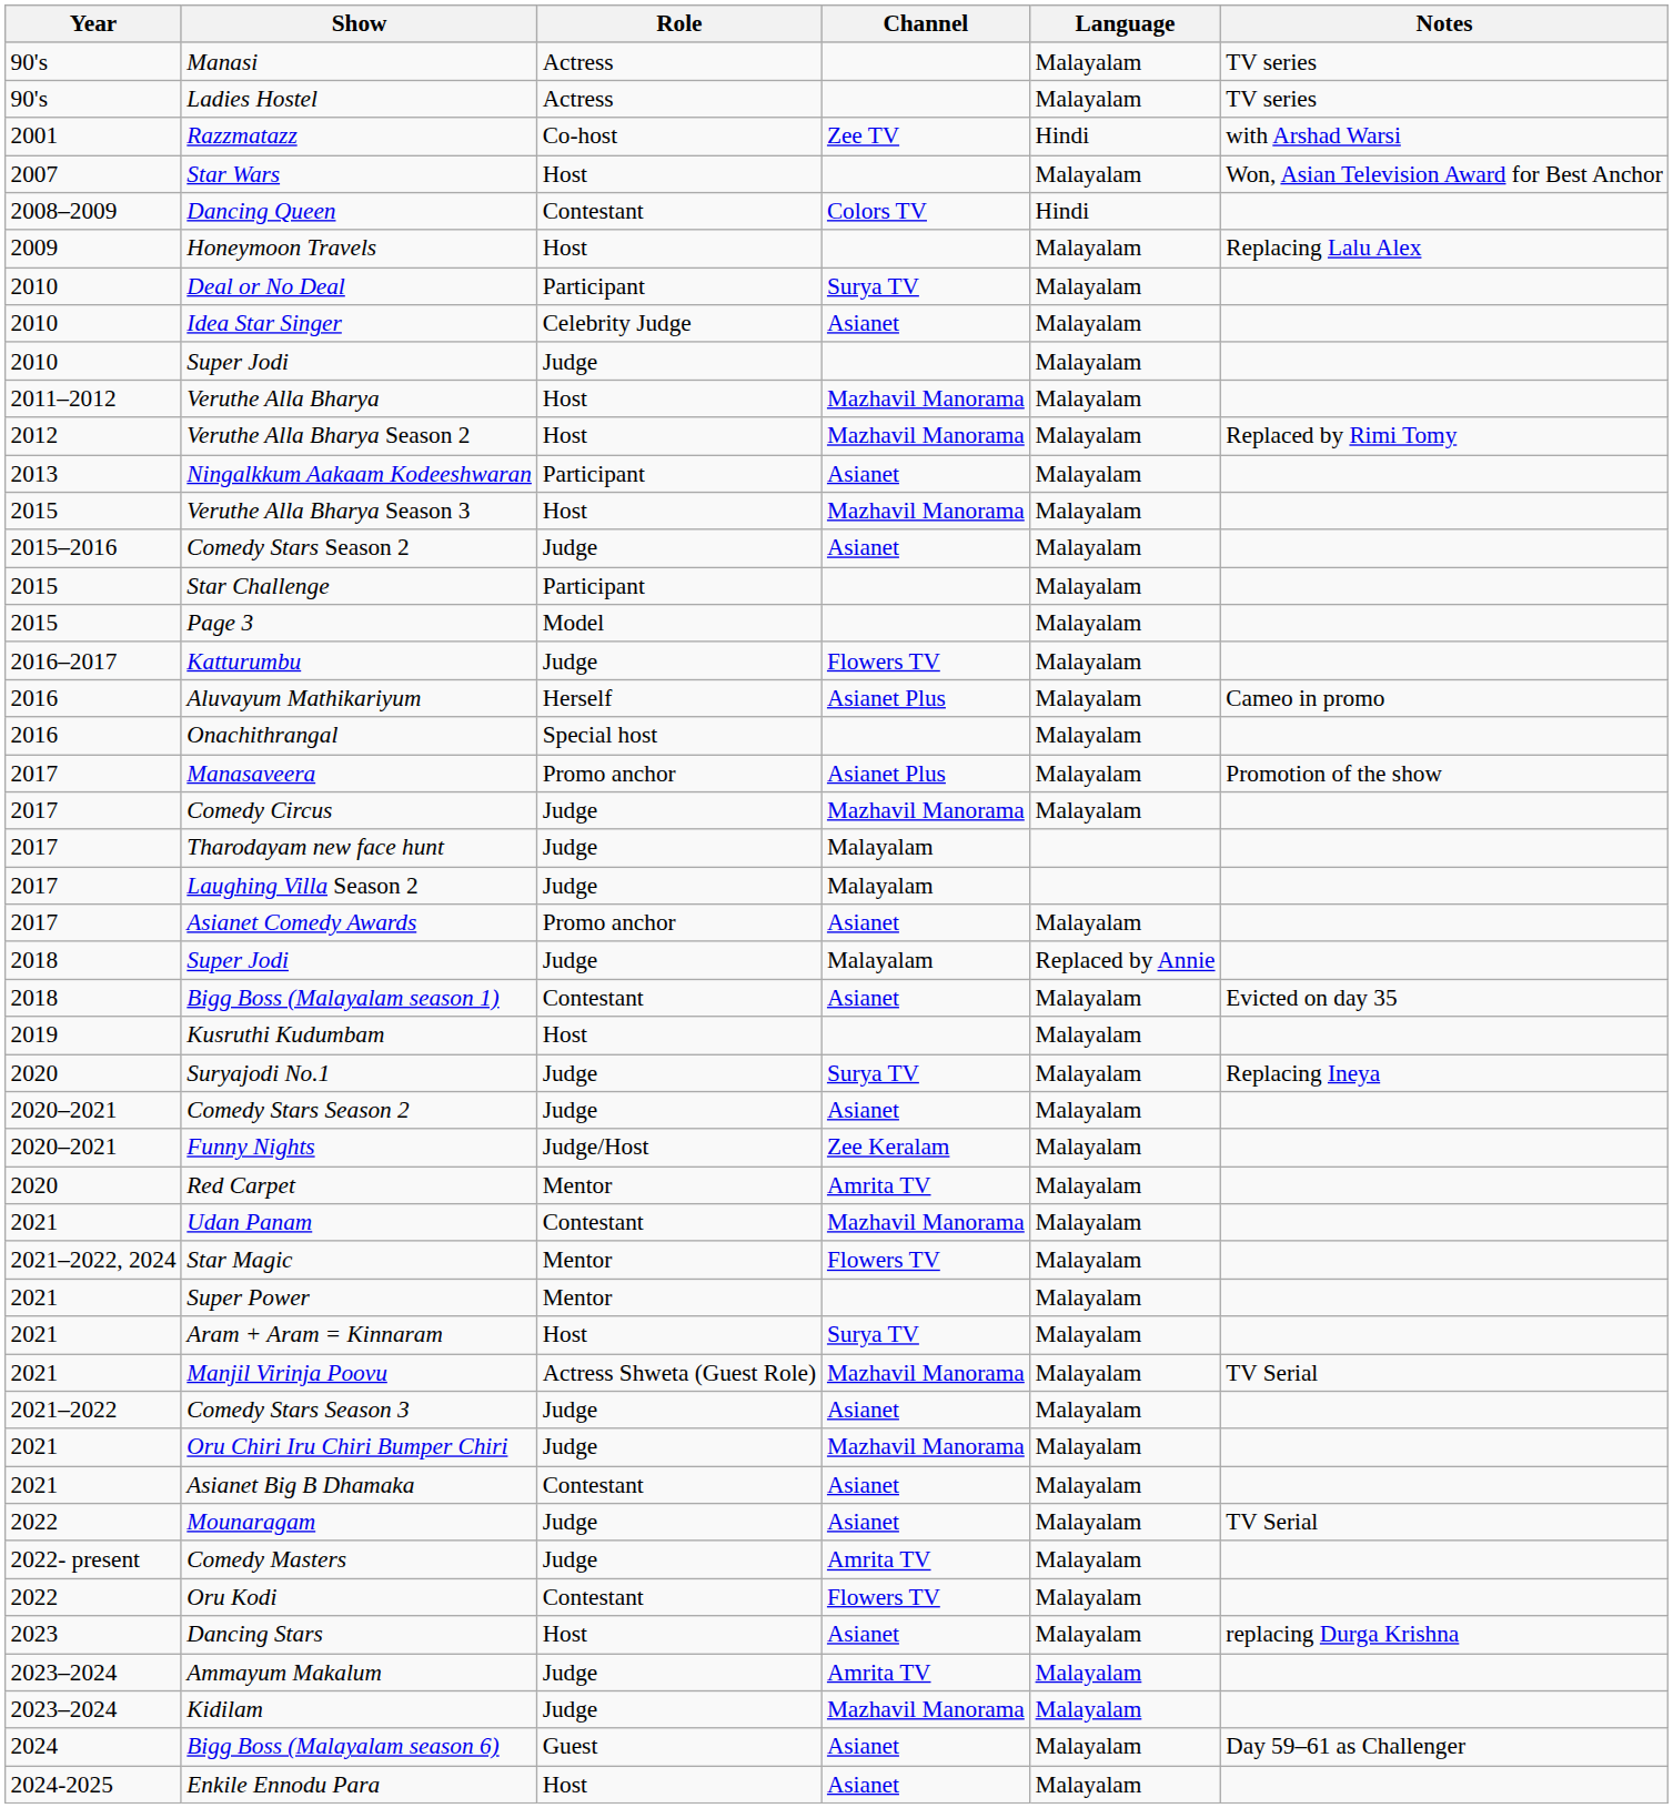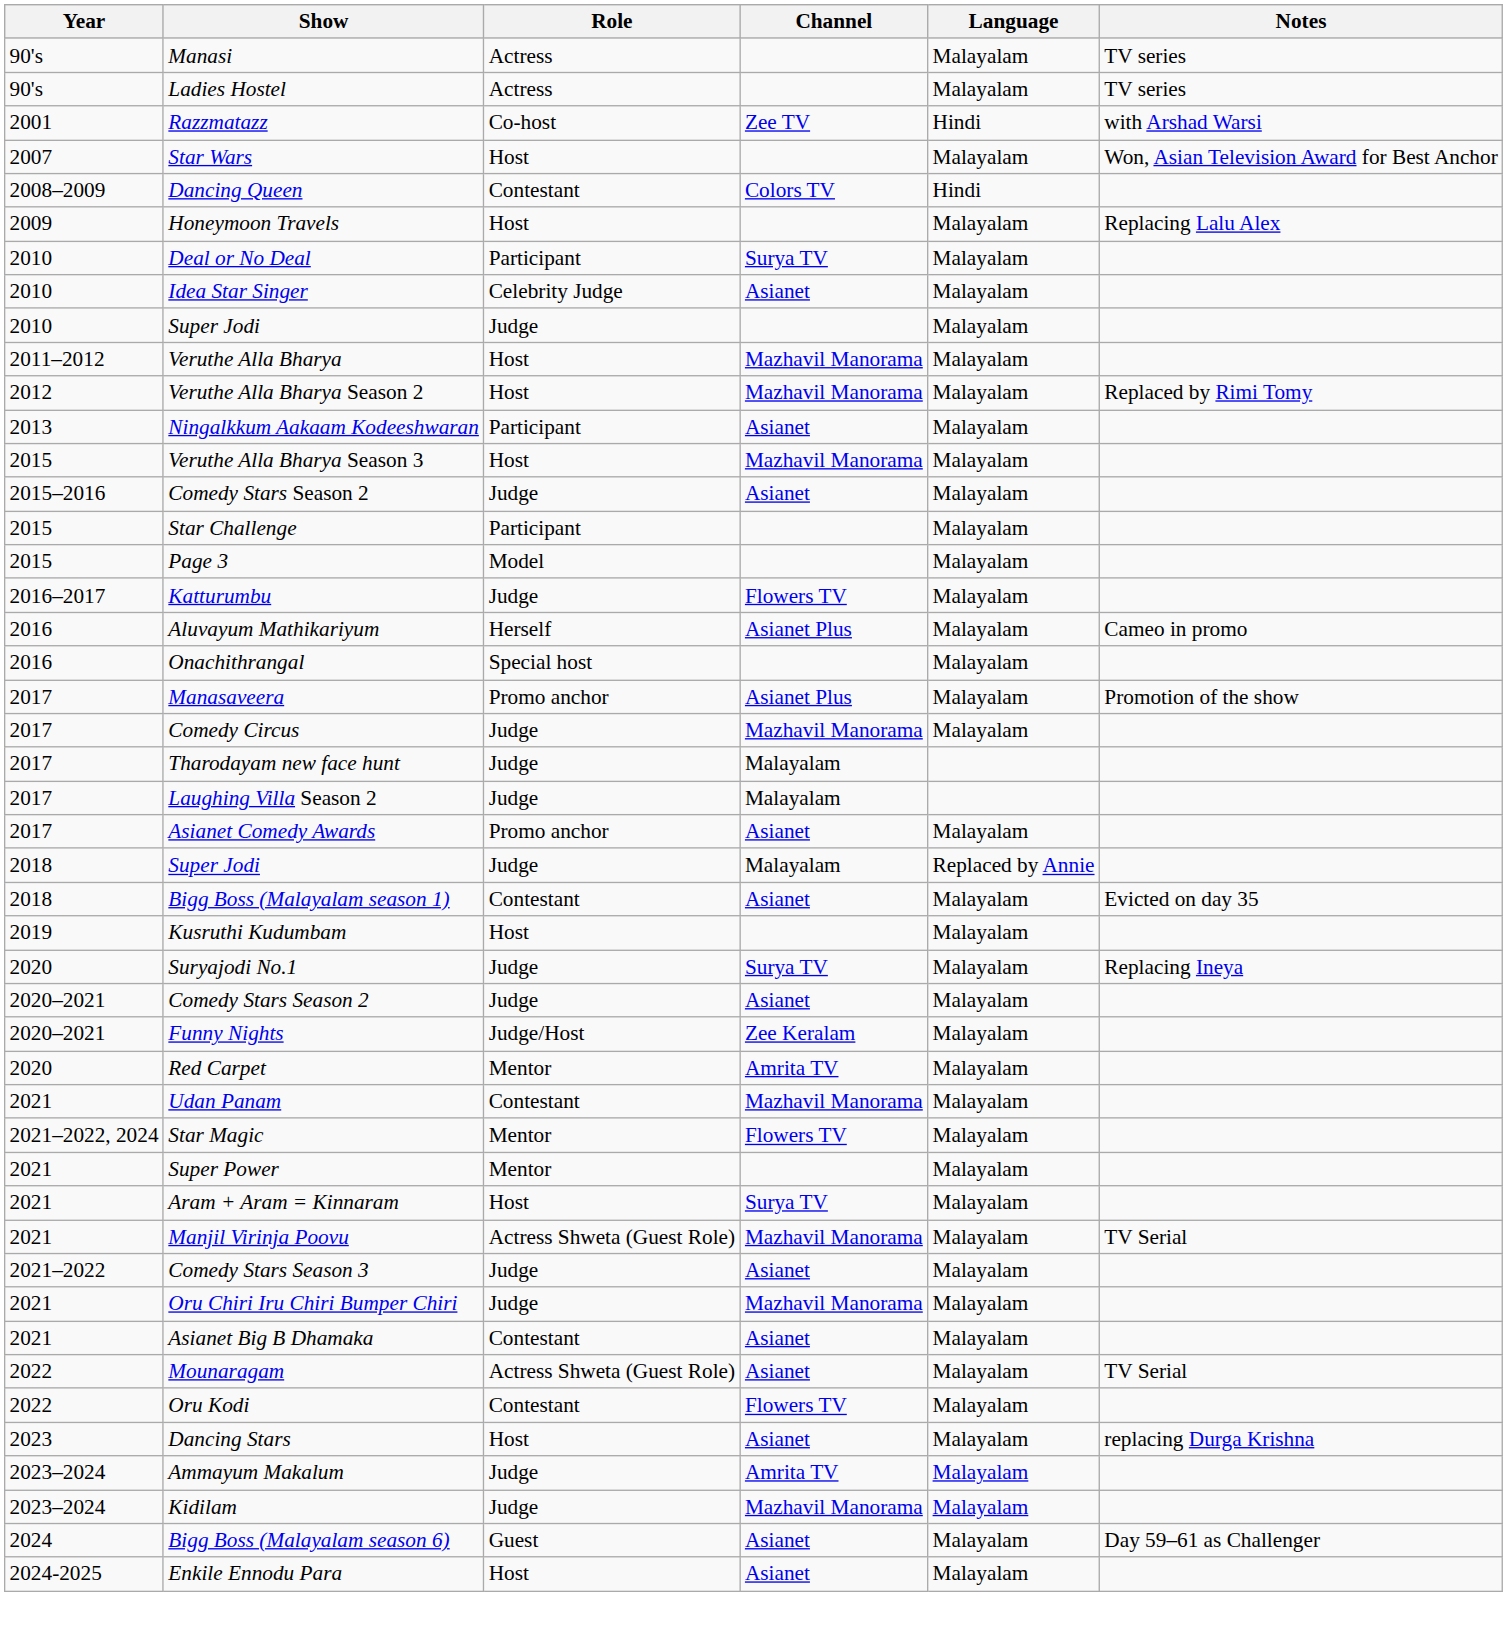 <table class="wikitable sortable">
 <tr style="background:#ccc; text-align:center;">
 <th scope="col">Year</th>
 <th scope="col">Show</th>
 <th scope="col">Role</th>
 <th scope="col">Channel</th>
 <th scope="col">Language</th>
 <th scope="col" class="unsortable">Notes</th>
 </tr>
 <tr>
 <td>90's</td>
 <td><em>Manasi</em></td>
 <td>Actress</td>
 <td></td>
 <td>Malayalam</td>
 <td>TV series</td>
 </tr>
 <tr>
 <td>90's</td>
 <td><em>Ladies Hostel</em></td>
 <td>Actress</td>
 <td></td>
 <td>Malayalam</td>
 <td>TV series</td>
 </tr>
 <tr>
 <td>2001</td>
 <td><em><a href='#'>Razzmatazz</a></em></td>
 <td>Co-host</td>
 <td><a href='#'>Zee TV</a></td>
 <td>Hindi</td>
 <td>with <a href='#'>Arshad Warsi</a></td>
 </tr>
 <tr>
 <td>2007</td>
 <td><em><a href='#'>Star Wars</a></em></td>
 <td>Host</td>
 <td></td>
 <td>Malayalam</td>
 <td>Won, <a href='#'>Asian Television Award</a> for Best Anchor</td>
 </tr>
 <tr>
 <td>2008–2009</td>
 <td><em><a href='#'>Dancing Queen</a></em></td>
 <td>Contestant</td>
 <td><a href='#'>Colors TV</a></td>
 <td>Hindi</td>
 <td></td>
 </tr>
 <tr>
 <td>2009</td>
 <td><em>Honeymoon Travels</em></td>
 <td>Host</td>
 <td></td>
 <td>Malayalam</td>
 <td>Replacing <a href='#'>Lalu Alex</a></td>
 </tr>
 <tr>
 <td>2010</td>
 <td><em><a href='#'>Deal or No Deal</a></em></td>
 <td>Participant</td>
 <td><a href='#'>Surya TV</a></td>
 <td>Malayalam</td>
 <td></td>
 </tr>
 <tr>
 <td>2010</td>
 <td><em><a href='#'>Idea Star Singer</a></em></td>
 <td>Celebrity Judge</td>
 <td><a href='#'>Asianet</a></td>
 <td>Malayalam</td>
 <td></td>
 </tr>
 <tr>
 <td>2010</td>
 <td><em>Super Jodi</em></td>
 <td>Judge</td>
 <td></td>
 <td>Malayalam</td>
 <td></td>
 </tr>
 <tr>
 <td>2011–2012</td>
 <td><em>Veruthe Alla Bharya</em></td>
 <td>Host</td>
 <td><a href='#'>Mazhavil Manorama</a></td>
 <td>Malayalam</td>
 <td></td>
 </tr>
 <tr>
 <td>2012</td>
 <td><em>Veruthe Alla Bharya</em> Season 2</td>
 <td>Host</td>
 <td><a href='#'>Mazhavil Manorama</a></td>
 <td>Malayalam</td>
 <td>Replaced by <a href='#'>Rimi Tomy</a></td>
 </tr>
 <tr>
 <td>2013</td>
 <td><em><a href='#'>Ningalkkum Aakaam Kodeeshwaran</a></em></td>
 <td>Participant</td>
 <td><a href='#'>Asianet</a></td>
 <td>Malayalam</td>
 <td></td>
 </tr>
 <tr>
 <td>2015</td>
 <td><em>Veruthe Alla Bharya</em> Season 3</td>
 <td>Host</td>
 <td><a href='#'>Mazhavil Manorama</a></td>
 <td>Malayalam</td>
 <td></td>
 </tr>
 <tr>
 <td>2015–2016</td>
 <td><em>Comedy Stars</em> Season 2</td>
 <td>Judge</td>
 <td><a href='#'>Asianet</a></td>
 <td>Malayalam</td>
 <td></td>
 </tr>
 <tr>
 <td>2015</td>
 <td><em>Star Challenge</em></td>
 <td>Participant</td>
 <td></td>
 <td>Malayalam</td>
 <td></td>
 </tr>
 <tr>
 <td>2015</td>
 <td><em>Page 3</em></td>
 <td>Model</td>
 <td></td>
 <td>Malayalam</td>
 <td></td>
 </tr>
 <tr>
 <td>2016–2017</td>
 <td><em><a href='#'>Katturumbu</a></em></td>
 <td>Judge</td>
 <td><a href='#'>Flowers TV</a></td>
 <td>Malayalam</td>
 <td></td>
 </tr>
 <tr>
 <td>2016</td>
 <td><em>Aluvayum Mathikariyum</em></td>
 <td>Herself</td>
 <td><a href='#'>Asianet Plus</a></td>
 <td>Malayalam</td>
 <td>Cameo in promo</td>
 </tr>
 <tr>
 <td>2016</td>
 <td><em>Onachithrangal</em></td>
 <td>Special host</td>
 <td></td>
 <td>Malayalam</td>
 <td></td>
 </tr>
 <tr>
 <td>2017</td>
 <td><em><a href='#'>Manasaveera</a></em></td>
 <td>Promo anchor</td>
 <td><a href='#'>Asianet Plus</a></td>
 <td>Malayalam</td>
 <td>Promotion of the show</td>
 </tr>
 <tr>
 <td>2017</td>
 <td><em>Comedy Circus</em></td>
 <td>Judge</td>
 <td><a href='#'>Mazhavil Manorama</a></td>
 <td>Malayalam</td>
 <td></td>
 </tr>
 <tr>
 <td>2017</td>
 <td><em>Tharodayam new face hunt</em></td>
 <td>Judge</td>
 <td>Malayalam</td>
 <td></td>
 <td></td>
 </tr>
 <tr>
 <td>2017</td>
 <td><em><a href='#'>Laughing Villa</a></em> Season 2</td>
 <td>Judge</td>
 <td>Malayalam</td>
 <td></td>
 <td></td>
 </tr>
 <tr>
 <td>2017</td>
 <td><em><a href='#'>Asianet Comedy Awards</a></em></td>
 <td>Promo anchor</td>
 <td><a href='#'>Asianet</a></td>
 <td>Malayalam</td>
 <td></td>
 </tr>
 <tr>
 <td>2018</td>
 <td><em><a href='#'>Super Jodi</a></em></td>
 <td>Judge</td>
 <td>Malayalam</td>
 <td>Replaced by <a href='#'>Annie</a></td>
 <td></td>
 </tr>
 <tr>
 <td>2018</td>
 <td><em><a href='#'>Bigg Boss (Malayalam season 1)</a></em></td>
 <td>Contestant</td>
 <td><a href='#'>Asianet</a></td>
 <td>Malayalam</td>
 <td>Evicted on day 35</td>
 </tr>
 <tr>
 <td>2019</td>
 <td><em>Kusruthi Kudumbam</em></td>
 <td>Host</td>
 <td></td>
 <td>Malayalam</td>
 <td></td>
 </tr>
 <tr>
 <td>2020</td>
 <td><em>Suryajodi No.1</em></td>
 <td>Judge</td>
 <td><a href='#'>Surya TV</a></td>
 <td>Malayalam</td>
 <td>Replacing <a href='#'>Ineya</a></td>
 </tr>
 <tr>
 <td>2020–2021</td>
 <td><em>Comedy Stars Season 2 </em></td>
 <td>Judge</td>
 <td><a href='#'>Asianet</a></td>
 <td>Malayalam</td>
 <td></td>
 </tr>
 <tr>
 <td>2020–2021</td>
 <td><em><a href='#'>Funny Nights</a></em></td>
 <td>Judge/Host</td>
 <td><a href='#'>Zee Keralam</a></td>
 <td>Malayalam</td>
 <td></td>
 </tr>
 <tr>
 <td>2020</td>
 <td><em>Red Carpet</em></td>
 <td>Mentor</td>
 <td><a href='#'>Amrita TV</a></td>
 <td>Malayalam</td>
 <td></td>
 </tr>
 <tr>
 <td>2021</td>
 <td><em><a href='#'>Udan Panam</a></em></td>
 <td>Contestant</td>
 <td><a href='#'>Mazhavil Manorama</a></td>
 <td>Malayalam</td>
 <td></td>
 </tr>
 <tr>
 <td>2021–2022, 2024</td>
 <td><em>Star Magic</em></td>
 <td>Mentor</td>
 <td><a href='#'>Flowers TV</a></td>
 <td>Malayalam</td>
 <td></td>
 </tr>
 <tr>
 <td>2021</td>
 <td><em>Super Power</em></td>
 <td>Mentor</td>
 <td></td>
 <td>Malayalam</td>
 <td></td>
 </tr>
 <tr>
 <td>2021</td>
 <td><em>Aram + Aram = Kinnaram</em></td>
 <td>Host</td>
 <td><a href='#'>Surya TV</a></td>
 <td>Malayalam</td>
 <td></td>
 </tr>
 <tr>
 <td>2021</td>
 <td><em><a href='#'>Manjil Virinja Poovu</a></em></td>
 <td>Actress Shweta (Guest Role)</td>
 <td><a href='#'>Mazhavil Manorama</a></td>
 <td>Malayalam</td>
 <td>TV Serial</td>
 </tr>
 <tr>
 <td>2021–2022</td>
 <td><em>Comedy Stars Season 3</em></td>
 <td>Judge</td>
 <td><a href='#'>Asianet</a></td>
 <td>Malayalam</td>
 <td></td>
 </tr>
 <tr>
 <td>2021</td>
 <td><em><a href='#'>Oru Chiri Iru Chiri Bumper Chiri</a></em></td>
 <td>Judge</td>
 <td><a href='#'>Mazhavil Manorama</a></td>
 <td>Malayalam</td>
 <td></td>
 </tr>
 <tr>
 <td>2021</td>
 <td><em>Asianet Big B Dhamaka</em></td>
 <td>Contestant</td>
 <td><a href='#'>Asianet</a></td>
 <td>Malayalam</td>
 <td></td>
 </tr>
 <tr>
 <td>2022</td>
 <td><em><a href='#'>Mounaragam</a></em></td>
-<td>Judge</td>
+<td>Actress Shweta (Guest Role)</td>
 <td><a href='#'>Asianet</a></td>
 <td>Malayalam</td>
 <td>TV Serial</td>
-</tr>
-<tr>
-<td>2022- present</td>
-<td><em>Comedy Masters</em></td>
-<td>Judge</td>
-<td><a href='#'>Amrita TV</a></td>
-<td>Malayalam</td>
-<td></td>
 </tr>
 <tr>
 <td>2022</td>
 <td><em>Oru Kodi</em></td>
 <td>Contestant</td>
 <td><a href='#'>Flowers TV</a></td>
 <td>Malayalam</td>
 <td></td>
 </tr>
 <tr>
 <td>2023</td>
 <td><em>Dancing Stars</em></td>
 <td>Host</td>
 <td><a href='#'>Asianet</a></td>
 <td>Malayalam</td>
 <td>replacing <a href='#'>Durga Krishna</a></td>
 </tr>
 <tr>
 <td>2023–2024</td>
 <td><em>Ammayum Makalum</em></td>
 <td>Judge</td>
 <td><a href='#'>Amrita TV</a></td>
 <td><a href='#'>Malayalam</a></td>
 <td></td>
 </tr>
 <tr>
 <td>2023–2024</td>
 <td><em>Kidilam</em></td>
 <td>Judge</td>
 <td><a href='#'>Mazhavil Manorama</a></td>
 <td><a href='#'>Malayalam</a></td>
 <td></td>
 </tr>
 <tr>
 <td>2024</td>
 <td><em><a href='#'>Bigg Boss (Malayalam season 6)</a></em></td>
 <td>Guest</td>
 <td><a href='#'>Asianet</a></td>
 <td>Malayalam</td>
 <td>Day 59–61 as Challenger</td>
 </tr>
 <tr>
 <td>2024-2025</td>
 <td><em>Enkile Ennodu Para</em></td>
 <td>Host</td>
 <td><a href='#'>Asianet</a></td>
 <td>Malayalam</td>
 <td></td>
 </tr>
 </table>
